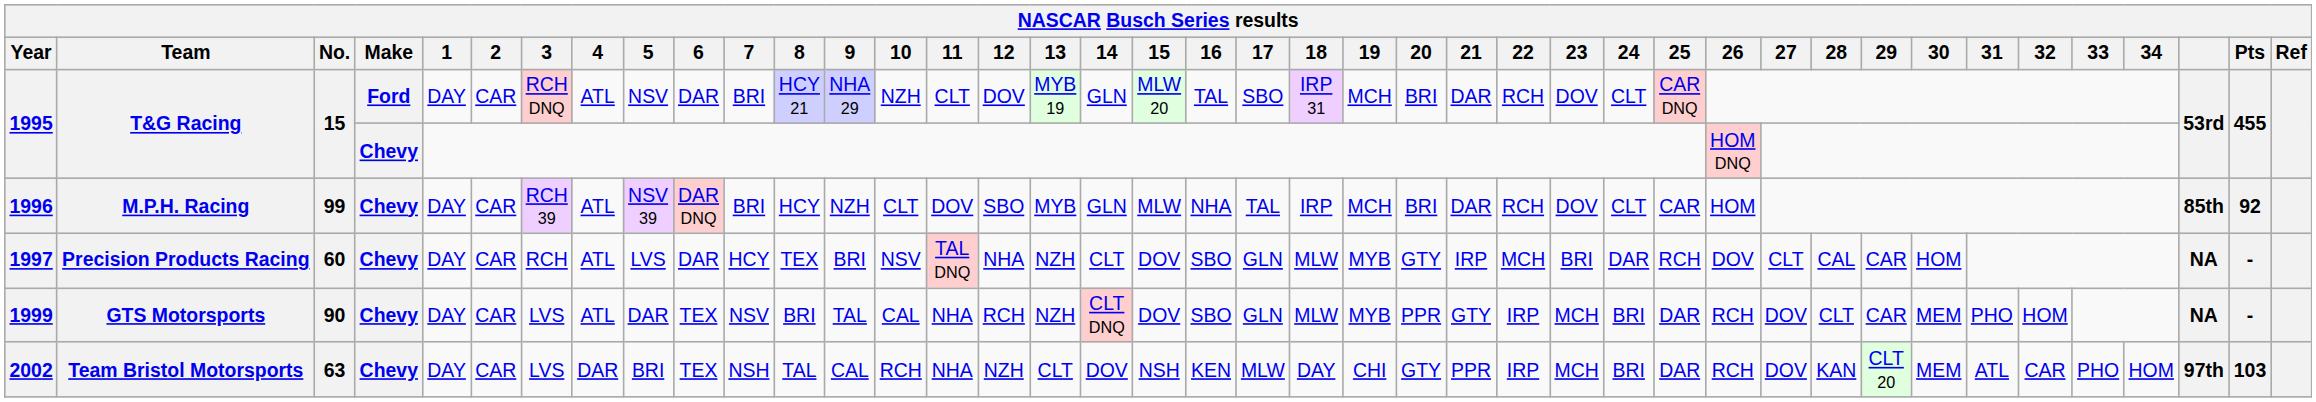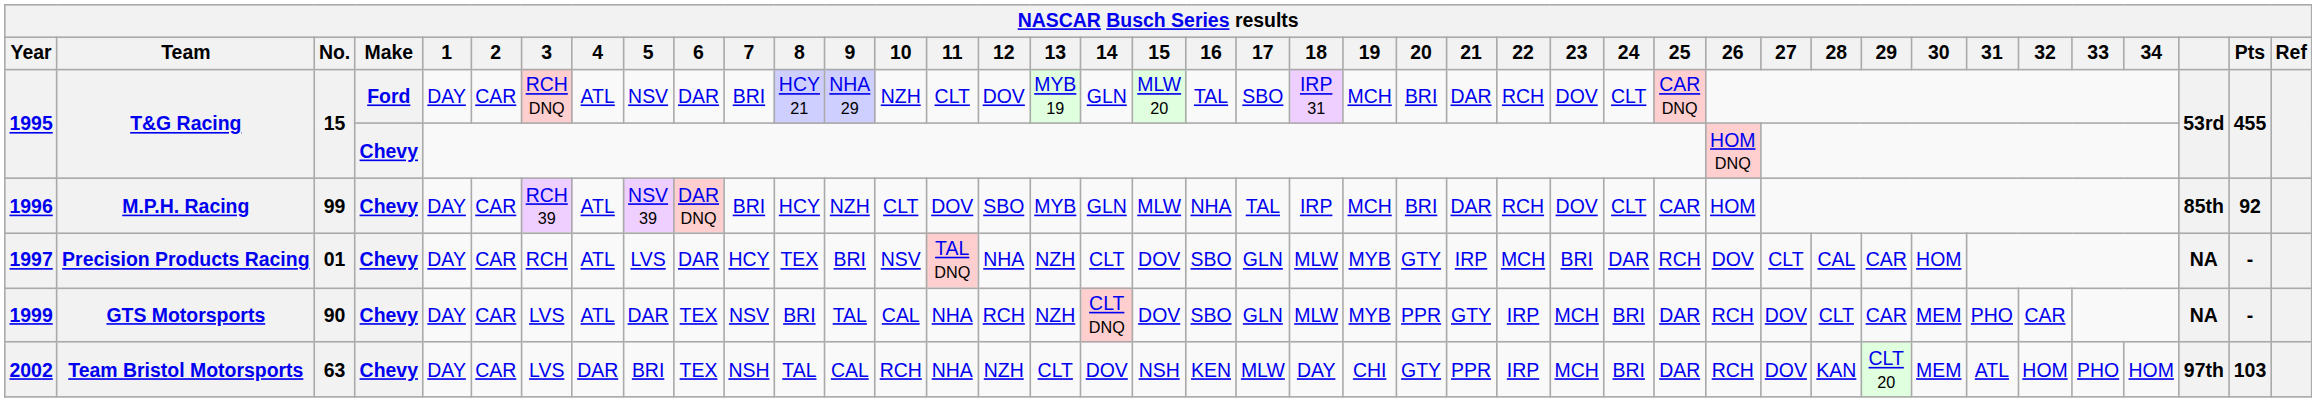 <table class="wikitable" style="text-align:center; font-size:75%">
 <tr>
 <th colspan=42><a href='#'>NASCAR</a> <a href='#'>Busch Series</a> results</th>
 </tr>
 <tr>
 <th scope="col">Year</th>
 <th scope="col">Team</th>
 <th scope="col">No.</th>
 <th scope="col">Make</th>
 <th scope="col">1</th>
 <th scope="col">2</th>
 <th scope="col">3</th>
 <th scope="col">4</th>
 <th scope="col">5</th>
 <th scope="col">6</th>
 <th scope="col">7</th>
 <th scope="col">8</th>
 <th scope="col">9</th>
 <th scope="col">10</th>
 <th scope="col">11</th>
 <th scope="col">12</th>
 <th scope="col">13</th>
 <th scope="col">14</th>
 <th scope="col">15</th>
 <th scope="col">16</th>
 <th scope="col">17</th>
 <th scope="col">18</th>
 <th scope="col">19</th>
 <th scope="col">20</th>
 <th scope="col">21</th>
 <th scope="col">22</th>
 <th scope="col">23</th>
 <th scope="col">24</th>
 <th scope="col">25</th>
 <th scope="col">26</th>
 <th scope="col">27</th>
 <th scope="col">28</th>
 <th scope="col">29</th>
 <th scope="col">30</th>
 <th scope="col">31</th>
 <th scope="col">32</th>
 <th scope="col">33</th>
 <th scope="col">34</th>
 <th scope="col"></th>
 <th scope="col">Pts</th>
 <th scope="col">Ref</th>
 </tr>
 <tr>
 <th rowspan=2><a href='#'>1995</a></th>
 <th rowspan=2><a href='#'>T&G Racing</a></th>
 <th rowspan=2>15</th>
 <th><a href='#'>Ford</a></th>
 <td><a href='#'>DAY</a></td>
 <td><a href='#'>CAR</a></td>
 <td style="background:#FFCFCF;"><a href='#'>RCH</a><br><small>DNQ</small></td>
 <td><a href='#'>ATL</a></td>
 <td><a href='#'>NSV</a></td>
 <td><a href='#'>DAR</a></td>
 <td><a href='#'>BRI</a></td>
 <td style="background:#CFCFFF;"><a href='#'>HCY</a><br><small>21</small></td>
 <td style="background:#CFCFFF;"><a href='#'>NHA</a><br><small>29</small></td>
 <td><a href='#'>NZH</a></td>
 <td><a href='#'>CLT</a></td>
 <td><a href='#'>DOV</a></td>
 <td style="background:#DFFFDF;"><a href='#'>MYB</a><br><small>19</small></td>
 <td><a href='#'>GLN</a></td>
 <td style="background:#DFFFDF;"><a href='#'>MLW</a><br><small>20</small></td>
 <td><a href='#'>TAL</a></td>
 <td><a href='#'>SBO</a></td>
 <td style="background:#EFCFFF;"><a href='#'>IRP</a><br><small>31</small></td>
 <td><a href='#'>MCH</a></td>
 <td><a href='#'>BRI</a></td>
 <td><a href='#'>DAR</a></td>
 <td><a href='#'>RCH</a></td>
 <td><a href='#'>DOV</a></td>
 <td><a href='#'>CLT</a></td>
 <td style="background:#FFCFCF;"><a href='#'>CAR</a><br><small>DNQ</small></td>
 <td colspan=9></td>
 <th rowspan=2>53rd</th>
 <th rowspan=2>455</th>
 <th rowspan=2></th>
 </tr>
 <tr>
 <th><a href='#'>Chevy</a></th>
 <td colspan=25></td>
 <td style="background:#FFCFCF;"><a href='#'>HOM</a><br><small>DNQ</small></td>
 <td colspan=8></td>
 </tr>
 <tr>
 <th scope="row"><a href='#'>1996</a></th>
 <th><a href='#'>M.P.H. Racing</a></th>
 <th>99</th>
 <th><a href='#'>Chevy</a></th>
 <td><a href='#'>DAY</a></td>
 <td><a href='#'>CAR</a></td>
 <td style="background:#EFCFFF;"><a href='#'>RCH</a><br><small>39</small></td>
 <td><a href='#'>ATL</a></td>
 <td style="background:#EFCFFF;"><a href='#'>NSV</a><br><small>39</small></td>
 <td style="background:#FFCFCF;"><a href='#'>DAR</a><br><small>DNQ</small></td>
 <td><a href='#'>BRI</a></td>
 <td><a href='#'>HCY</a></td>
 <td><a href='#'>NZH</a></td>
 <td><a href='#'>CLT</a></td>
 <td><a href='#'>DOV</a></td>
 <td><a href='#'>SBO</a></td>
 <td><a href='#'>MYB</a></td>
 <td><a href='#'>GLN</a></td>
 <td><a href='#'>MLW</a></td>
 <td><a href='#'>NHA</a></td>
 <td><a href='#'>TAL</a></td>
 <td><a href='#'>IRP</a></td>
 <td><a href='#'>MCH</a></td>
 <td><a href='#'>BRI</a></td>
 <td><a href='#'>DAR</a></td>
 <td><a href='#'>RCH</a></td>
 <td><a href='#'>DOV</a></td>
 <td><a href='#'>CLT</a></td>
 <td><a href='#'>CAR</a></td>
 <td><a href='#'>HOM</a></td>
 <td colspan=8></td>
 <th>85th</th>
 <th>92</th>
 <th></th>
 </tr>
 <tr>
 <th scope="row"><a href='#'>1997</a></th>
 <th nowrap><a href='#'>Precision Products Racing</a></th>
-<th>60</th>
+<th>01</th>
 <th><a href='#'>Chevy</a></th>
 <td><a href='#'>DAY</a></td>
 <td><a href='#'>CAR</a></td>
 <td><a href='#'>RCH</a></td>
 <td><a href='#'>ATL</a></td>
 <td><a href='#'>LVS</a></td>
 <td><a href='#'>DAR</a></td>
 <td><a href='#'>HCY</a></td>
 <td><a href='#'>TEX</a></td>
 <td><a href='#'>BRI</a></td>
 <td><a href='#'>NSV</a></td>
 <td style="background:#FFCFCF;"><a href='#'>TAL</a><br><small>DNQ</small></td>
 <td><a href='#'>NHA</a></td>
 <td><a href='#'>NZH</a></td>
 <td><a href='#'>CLT</a></td>
 <td><a href='#'>DOV</a></td>
 <td><a href='#'>SBO</a></td>
 <td><a href='#'>GLN</a></td>
 <td><a href='#'>MLW</a></td>
 <td><a href='#'>MYB</a></td>
 <td><a href='#'>GTY</a></td>
 <td><a href='#'>IRP</a></td>
 <td><a href='#'>MCH</a></td>
 <td><a href='#'>BRI</a></td>
 <td><a href='#'>DAR</a></td>
 <td><a href='#'>RCH</a></td>
 <td><a href='#'>DOV</a></td>
 <td><a href='#'>CLT</a></td>
 <td><a href='#'>CAL</a></td>
 <td><a href='#'>CAR</a></td>
 <td><a href='#'>HOM</a></td>
 <td colspan=4></td>
 <th>NA</th>
 <th>-</th>
 <th></th>
 </tr>
 <tr>
 <th scope="row"><a href='#'>1999</a></th>
 <th><a href='#'>GTS Motorsports</a></th>
 <th>90</th>
 <th><a href='#'>Chevy</a></th>
 <td><a href='#'>DAY</a></td>
 <td><a href='#'>CAR</a></td>
 <td><a href='#'>LVS</a></td>
 <td><a href='#'>ATL</a></td>
 <td><a href='#'>DAR</a></td>
 <td><a href='#'>TEX</a></td>
 <td><a href='#'>NSV</a></td>
 <td><a href='#'>BRI</a></td>
 <td><a href='#'>TAL</a></td>
 <td><a href='#'>CAL</a></td>
 <td><a href='#'>NHA</a></td>
 <td><a href='#'>RCH</a></td>
 <td><a href='#'>NZH</a></td>
 <td style="background:#FFCFCF;"><a href='#'>CLT</a><br><small>DNQ</small></td>
 <td><a href='#'>DOV</a></td>
 <td><a href='#'>SBO</a></td>
 <td><a href='#'>GLN</a></td>
 <td><a href='#'>MLW</a></td>
 <td><a href='#'>MYB</a></td>
 <td><a href='#'>PPR</a></td>
 <td><a href='#'>GTY</a></td>
 <td><a href='#'>IRP</a></td>
 <td><a href='#'>MCH</a></td>
 <td><a href='#'>BRI</a></td>
 <td><a href='#'>DAR</a></td>
 <td><a href='#'>RCH</a></td>
 <td><a href='#'>DOV</a></td>
 <td><a href='#'>CLT</a></td>
 <td><a href='#'>CAR</a></td>
 <td><a href='#'>MEM</a></td>
 <td><a href='#'>PHO</a></td>
-<td><a href='#'>HOM</a></td>
+<td><a href='#'>CAR</a></td>
 <td colspan=2></td>
 <th>NA</th>
 <th>-</th>
 <th></th>
 </tr>
 <tr>
 <th scope="row"><a href='#'>2002</a></th>
 <th><a href='#'>Team Bristol Motorsports</a></th>
 <th>63</th>
 <th><a href='#'>Chevy</a></th>
 <td><a href='#'>DAY</a></td>
 <td><a href='#'>CAR</a></td>
 <td><a href='#'>LVS</a></td>
 <td><a href='#'>DAR</a></td>
 <td><a href='#'>BRI</a></td>
 <td><a href='#'>TEX</a></td>
 <td><a href='#'>NSH</a></td>
 <td><a href='#'>TAL</a></td>
 <td><a href='#'>CAL</a></td>
 <td><a href='#'>RCH</a></td>
 <td><a href='#'>NHA</a></td>
 <td><a href='#'>NZH</a></td>
 <td><a href='#'>CLT</a></td>
 <td><a href='#'>DOV</a></td>
 <td><a href='#'>NSH</a></td>
 <td><a href='#'>KEN</a></td>
 <td><a href='#'>MLW</a></td>
 <td><a href='#'>DAY</a></td>
 <td><a href='#'>CHI</a></td>
 <td><a href='#'>GTY</a></td>
 <td><a href='#'>PPR</a></td>
 <td><a href='#'>IRP</a></td>
 <td><a href='#'>MCH</a></td>
 <td><a href='#'>BRI</a></td>
 <td><a href='#'>DAR</a></td>
 <td><a href='#'>RCH</a></td>
 <td><a href='#'>DOV</a></td>
 <td><a href='#'>KAN</a></td>
 <td style="background:#DFFFDF;"><a href='#'>CLT</a><br><small>20</small></td>
 <td><a href='#'>MEM</a></td>
 <td><a href='#'>ATL</a></td>
-<td><a href='#'>CAR</a></td>
+<td><a href='#'>HOM</a></td>
 <td><a href='#'>PHO</a></td>
 <td><a href='#'>HOM</a></td>
 <th>97th</th>
 <th>103</th>
 <th></th>
 </tr>
 </table>
